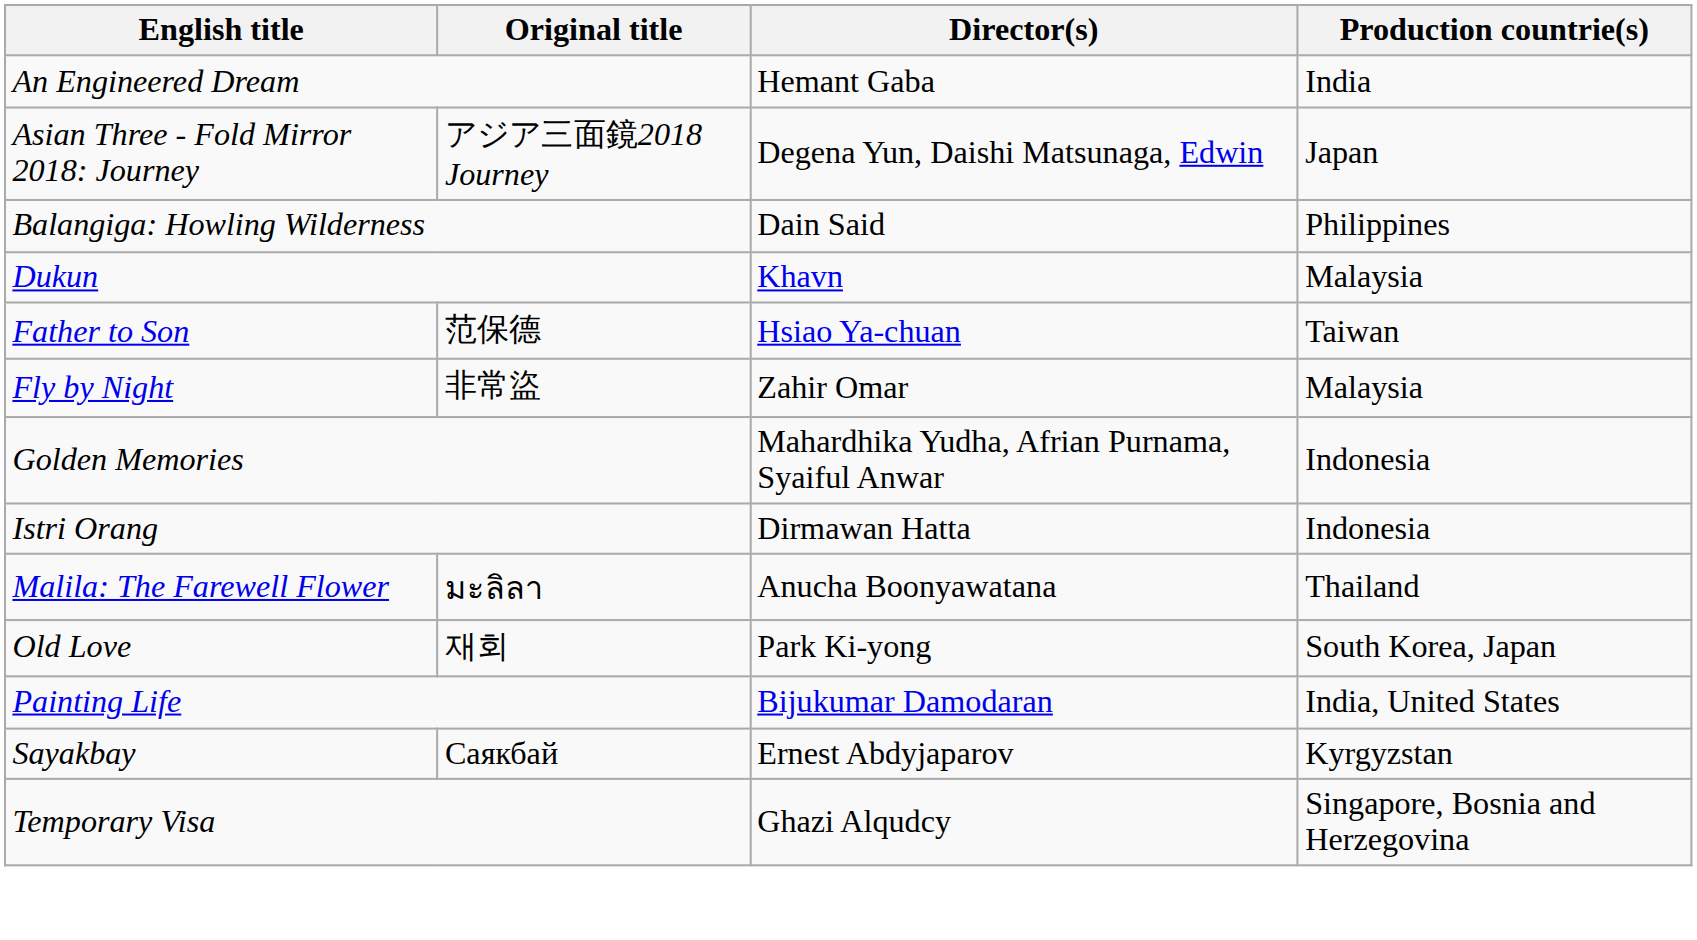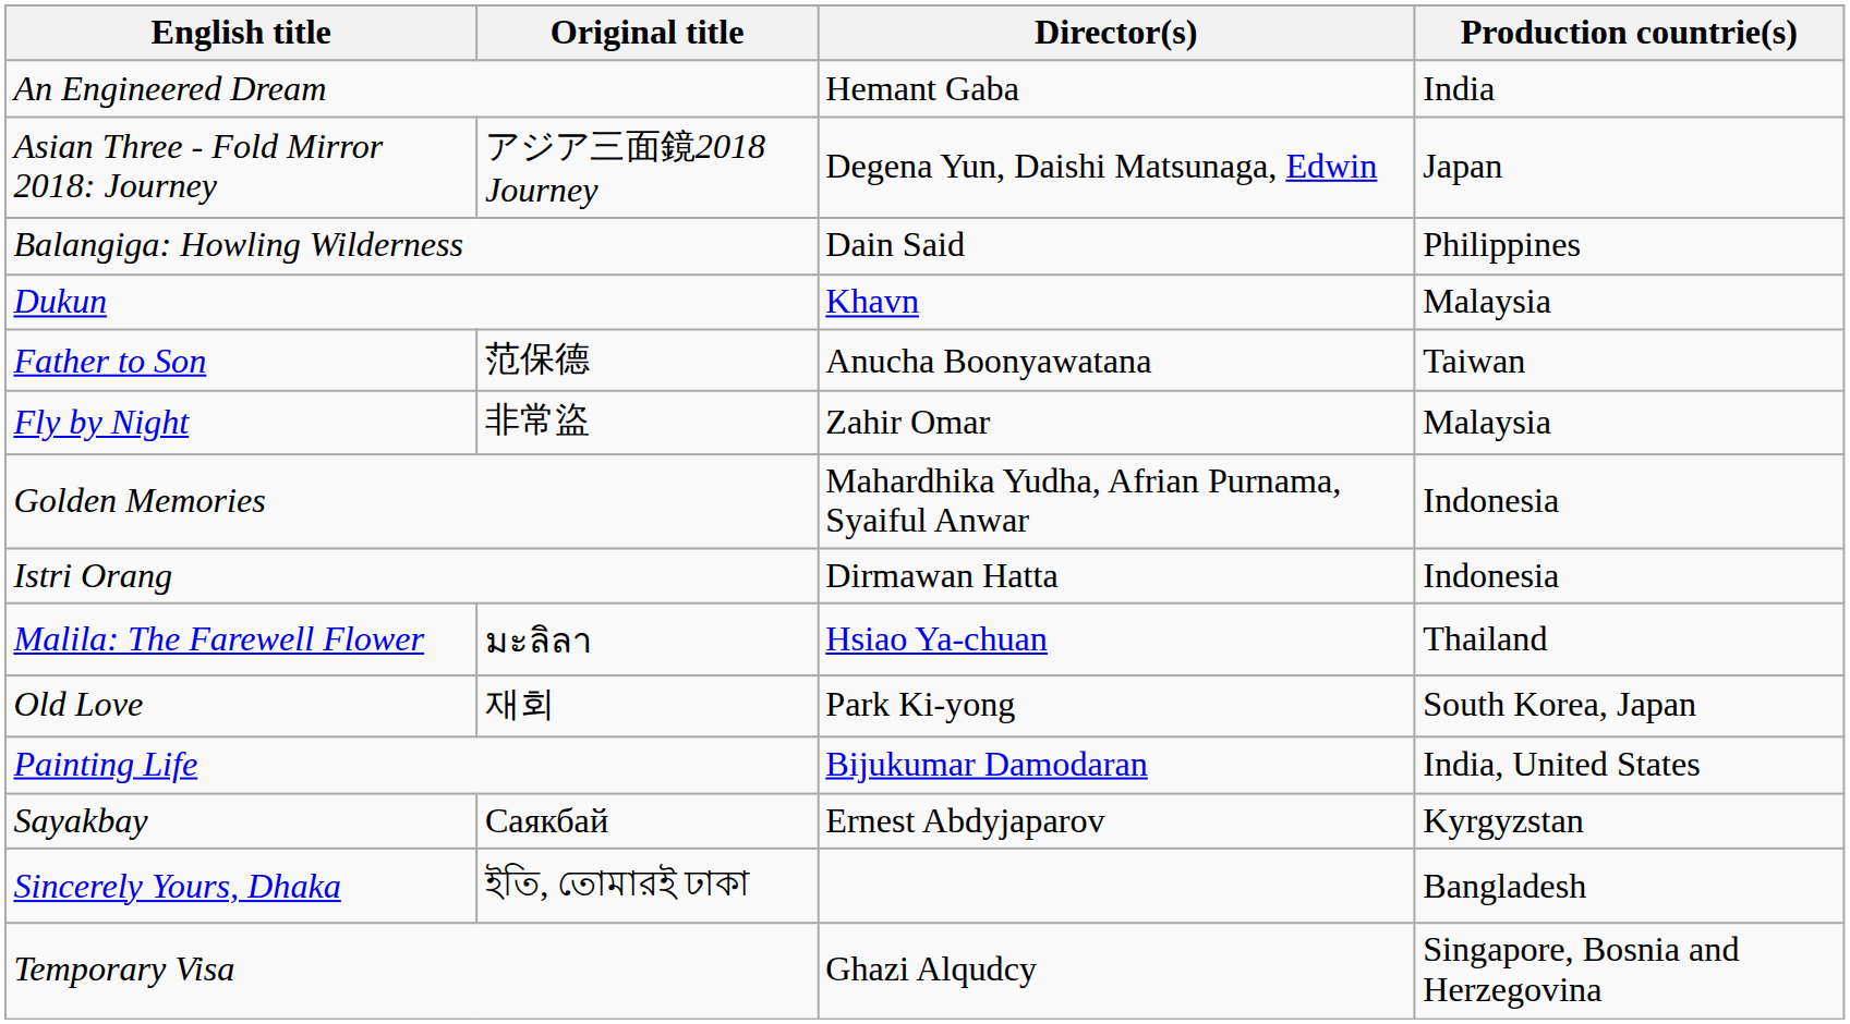 <table class="wikitable" style="width:95%; margin-bottom:2px">
 <tr>
 <th>English title</th>
 <th>Original title</th>
 <th>Director(s)</th>
 <th>Production countrie(s)</th>
 </tr>
 <tr>
 <td colspan="2"><em>An Engineered Dream</em></td>
 <td>Hemant Gaba</td>
 <td>India</td>
 </tr>
 <tr>
 <td><em>Asian Three - Fold Mirror 2018: Journey</em></td>
 <td>アジア三面鏡<em>2018 Journey</em></td>
 <td>Degena Yun, Daishi Matsunaga, <a href='#'>Edwin</a></td>
 <td>Japan</td>
 </tr>
 <tr>
 <td colspan="2"><em>Balangiga: Howling Wilderness</em></td>
 <td>Dain Said</td>
 <td>Philippines</td>
 </tr>
 <tr>
 <td colspan="2"><em><a href='#'>Dukun</a></em></td>
 <td><a href='#'>Khavn</a></td>
 <td>Malaysia</td>
 </tr>
 <tr>
 <td><em><a href='#'>Father to Son</a></em></td>
 <td>范保德</td>
-<td><a href='#'>Hsiao Ya-chuan</a></td>
+<td>Anucha Boonyawatana</td>
 <td>Taiwan</td>
 </tr>
 <tr>
 <td><em><a href='#'>Fly by Night</a></em></td>
 <td>非常盜</td>
 <td>Zahir Omar</td>
 <td>Malaysia</td>
 </tr>
 <tr>
 <td colspan="2"><em>Golden Memories</em></td>
 <td>Mahardhika Yudha, Afrian Purnama, Syaiful Anwar</td>
 <td>Indonesia</td>
 </tr>
 <tr>
 <td colspan="2"><em>Istri Orang</em></td>
 <td>Dirmawan Hatta</td>
 <td>Indonesia</td>
 </tr>
 <tr>
 <td><em><a href='#'>Malila: The Farewell Flower</a></em></td>
 <td>มะลิลา</td>
-<td>Anucha Boonyawatana</td>
+<td><a href='#'>Hsiao Ya-chuan</a></td>
 <td>Thailand</td>
 </tr>
 <tr>
 <td><em>Old Love</em></td>
 <td>재회</td>
 <td>Park Ki-yong</td>
 <td>South Korea, Japan</td>
 </tr>
 <tr>
 <td colspan="2"><em><a href='#'>Painting Life</a></em></td>
 <td><a href='#'>Bijukumar Damodaran</a></td>
 <td>India, United States</td>
 </tr>
 <tr>
 <td><em>Sayakbay</em></td>
 <td>Саякбай</td>
 <td>Ernest Abdyjaparov</td>
 <td>Kyrgyzstan</td>
 </tr>
 <tr>
+<td><em><a href='#'>Sincerely Yours, Dhaka</a></em></td>
+<td>ইতি, তোমারই ঢাকা</td>
+<td></td>
+<td>Bangladesh</td>
+</tr>
+<tr>
 <td colspan="2"><em>Temporary Visa</em></td>
 <td>Ghazi Alqudcy</td>
 <td>Singapore, Bosnia and Herzegovina</td>
 </tr>
 </table>
